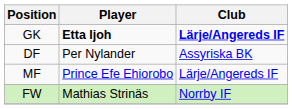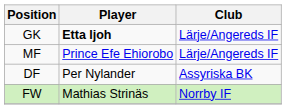 <table class="wikitable" style="text-align:center;float:left;margin-right:1em;">
 <tr>
 <th>Position</th>
 <th>Player</th>
 <th>Club</th>
 </tr>
 <tr>
 <td>GK</td>
 <td align="left"><strong> Etta ljoh</strong></td>
-<td align="left"><strong><a href='#'>Lärje/Angereds IF</a></strong></td>
+<td align="left"><a href='#'>Lärje/Angereds IF</a></td>
+</tr>
+<tr>
+<td>MF</td>
+<td align="left"> <a href='#'>Prince Efe Ehiorobo</a></td>
+<td align="left"><a href='#'>Lärje/Angereds IF</a></td>
 </tr>
 <tr>
 <td>DF</td>
 <td align="left"> Per Nylander</td>
 <td align="left"><a href='#'>Assyriska BK</a></td>
-</tr>
-<tr>
-<td>MF</td>
-<td align="left"> <a href='#'>Prince Efe Ehiorobo</a></td>
-<td align="left"><a href='#'>Lärje/Angereds IF</a></td>
 </tr>
 <tr bgcolor=#D0F0C0>
 <td>FW</td>
 <td align="left"> Mathias Strinäs</td>
 <td align="left"><a href='#'>Norrby IF</a></td>
 </tr>
 <tr>
 </tr>
 </table>
